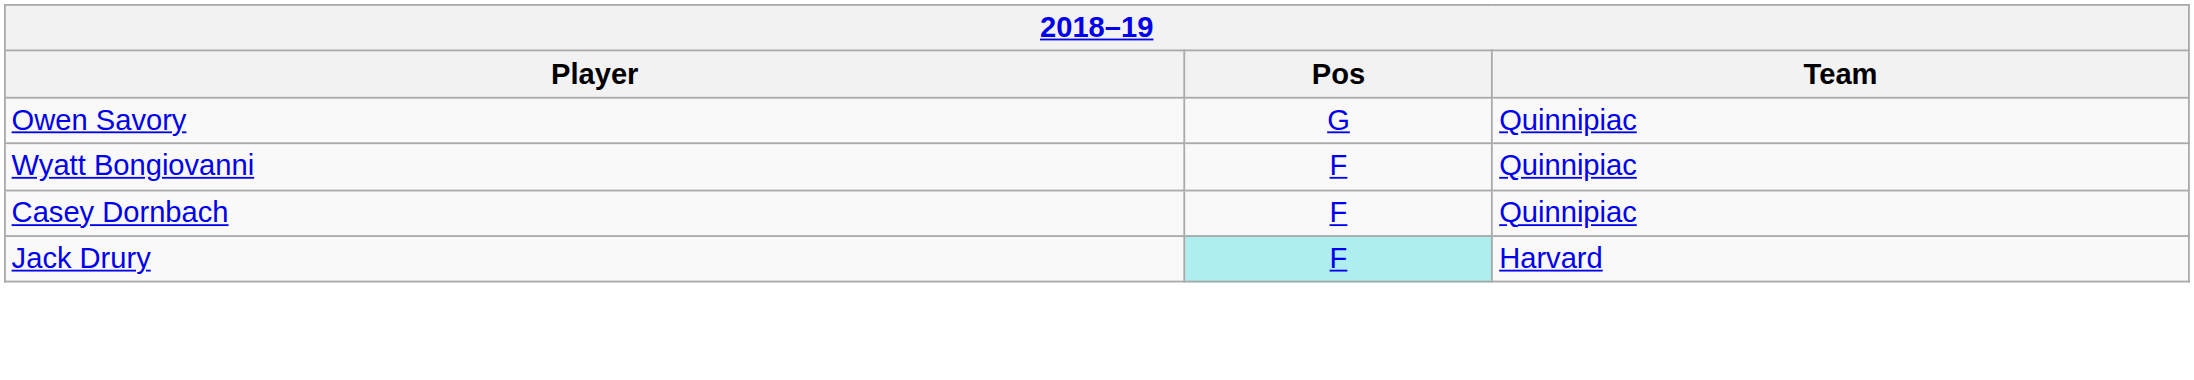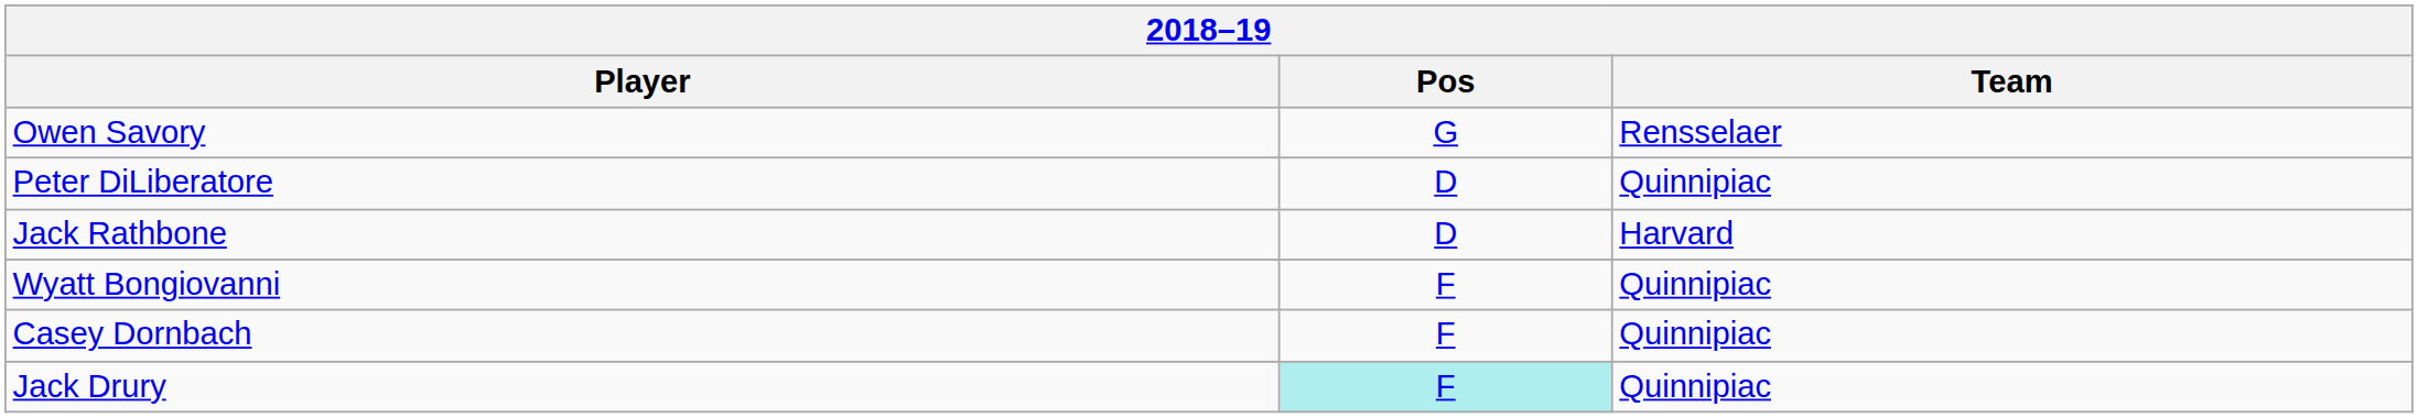 <table class="wikitable" width=95%>
 <tr>
 <th colspan=3><a href='#'>2018–19</a></th>
 </tr>
 <tr>
 <th>Player</th>
 <th>Pos</th>
 <th>Team</th>
 </tr>
 <tr>
 <td><a href='#'>Owen Savory</a></td>
 <td align=center><a href='#'>G</a></td>
+<td><a href='#'>Rensselaer</a></td>
+</tr>
+<tr>
+<td><a href='#'>Peter DiLiberatore</a></td>
+<td align=center><a href='#'>D</a></td>
 <td><a href='#'>Quinnipiac</a></td>
+</tr>
+<tr>
+<td><a href='#'>Jack Rathbone</a></td>
+<td align=center><a href='#'>D</a></td>
+<td><a href='#'>Harvard</a></td>
 </tr>
 <tr>
 <td><a href='#'>Wyatt Bongiovanni</a></td>
 <td align=center><a href='#'>F</a></td>
 <td><a href='#'>Quinnipiac</a></td>
 </tr>
 <tr>
 <td><a href='#'>Casey Dornbach</a></td>
 <td align=center><a href='#'>F</a></td>
 <td><a href='#'>Quinnipiac</a></td>
 </tr>
 <tr>
 <td><a href='#'>Jack Drury</a></td>
 <td align=center style="background: paleturquoise;"><a href='#'>F</a></td>
-<td><a href='#'>Harvard</a></td>
+<td><a href='#'>Quinnipiac</a></td>
 </tr>
 </table>
